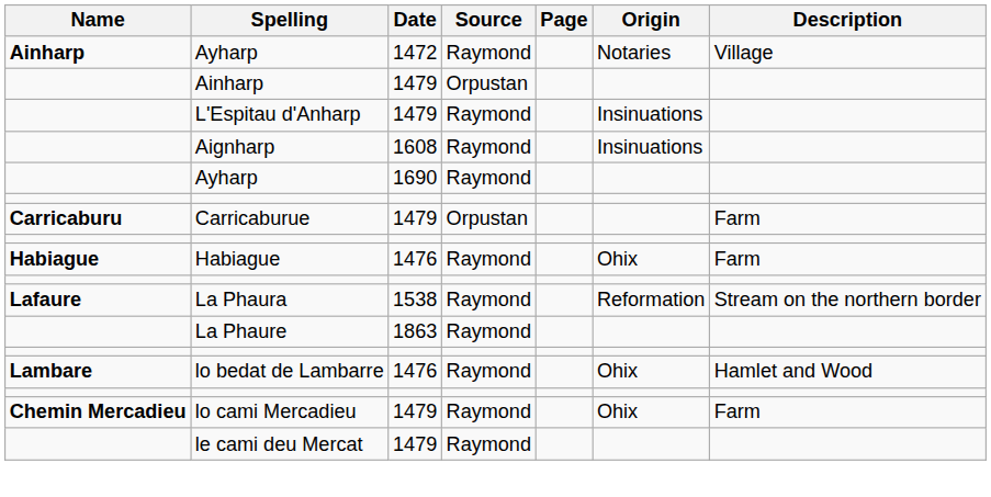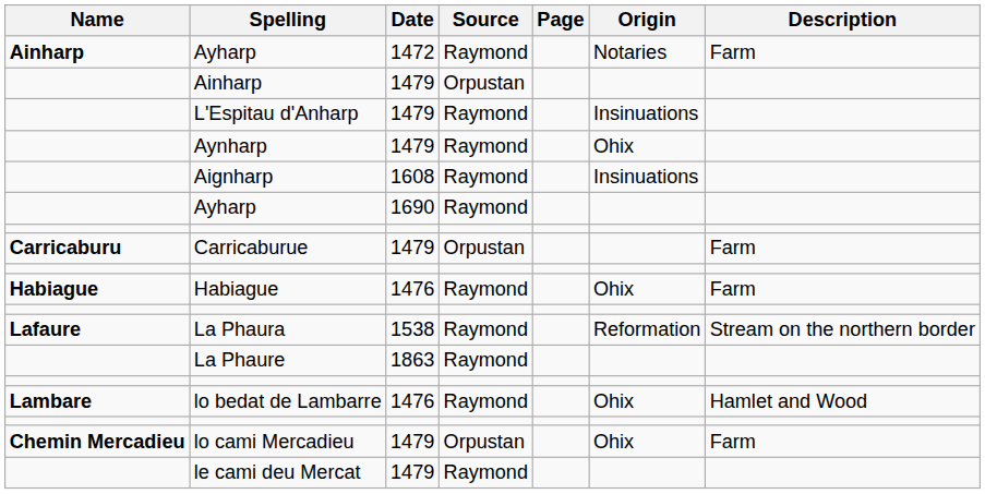 <table class="wikitable">
 <tr>
 <th>Name</th>
 <th>Spelling</th>
 <th>Date</th>
 <th>Source</th>
 <th>Page</th>
 <th>Origin</th>
 <th>Description</th>
 </tr>
 <tr>
 <td><strong>Ainharp</strong></td>
 <td>Ayharp</td>
 <td>1472</td>
 <td>Raymond</td>
 <td></td>
 <td>Notaries</td>
-<td>Village</td>
+<td>Farm</td>
 </tr>
 <tr>
 <td></td>
 <td>Ainharp</td>
 <td>1479</td>
 <td>Orpustan</td>
 <td></td>
 <td></td>
 <td></td>
 </tr>
 <tr>
 <td></td>
 <td>L'Espitau d'Anharp</td>
 <td>1479</td>
 <td>Raymond</td>
 <td></td>
 <td>Insinuations</td>
+<td></td>
+</tr>
+<tr>
+<td></td>
+<td>Aynharp</td>
+<td>1479</td>
+<td>Raymond</td>
+<td></td>
+<td>Ohix</td>
 <td></td>
 </tr>
 <tr>
 <td></td>
 <td>Aignharp</td>
 <td>1608</td>
 <td>Raymond</td>
 <td></td>
 <td>Insinuations</td>
 <td></td>
 </tr>
 <tr>
 <td></td>
 <td>Ayharp</td>
 <td>1690</td>
 <td>Raymond</td>
 <td></td>
 <td></td>
 <td></td>
 </tr>
 <tr>
 <td></td>
 <td></td>
 <td></td>
 <td></td>
 <td></td>
 <td></td>
 <td></td>
 </tr>
 <tr>
 <td><strong>Carricaburu</strong></td>
 <td>Carricaburue</td>
 <td>1479</td>
 <td>Orpustan</td>
 <td></td>
 <td></td>
 <td>Farm</td>
 </tr>
 <tr>
 <td></td>
 <td></td>
 <td></td>
 <td></td>
 <td></td>
 <td></td>
 <td></td>
 </tr>
 <tr>
 <td><strong>Habiague</strong></td>
 <td>Habiague</td>
 <td>1476</td>
 <td>Raymond</td>
 <td></td>
 <td>Ohix</td>
 <td>Farm</td>
 </tr>
 <tr>
 <td></td>
 <td></td>
 <td></td>
 <td></td>
 <td></td>
 <td></td>
 <td></td>
 </tr>
 <tr>
 <td><strong>Lafaure</strong></td>
 <td>La Phaura</td>
 <td>1538</td>
 <td>Raymond</td>
 <td></td>
 <td>Reformation</td>
 <td>Stream on the northern border</td>
 </tr>
 <tr>
 <td></td>
 <td>La Phaure</td>
 <td>1863</td>
 <td>Raymond</td>
 <td></td>
 <td></td>
 <td></td>
 </tr>
 <tr>
 <td></td>
 <td></td>
 <td></td>
 <td></td>
 <td></td>
 <td></td>
 <td></td>
 </tr>
 <tr>
 <td><strong>Lambare</strong></td>
 <td>lo bedat de Lambarre</td>
 <td>1476</td>
 <td>Raymond</td>
 <td></td>
 <td>Ohix</td>
 <td>Hamlet and Wood</td>
 </tr>
 <tr>
 <td></td>
 <td></td>
 <td></td>
 <td></td>
 <td></td>
 <td></td>
 <td></td>
 </tr>
 <tr>
 <td><strong>Chemin Mercadieu</strong></td>
 <td>lo cami Mercadieu</td>
 <td>1479</td>
-<td>Raymond</td>
+<td>Orpustan</td>
 <td></td>
 <td>Ohix</td>
 <td>Farm</td>
 </tr>
 <tr>
 <td></td>
 <td>le cami deu Mercat</td>
 <td>1479</td>
 <td>Raymond</td>
 <td></td>
 <td></td>
 <td></td>
 </tr>
 </table>
